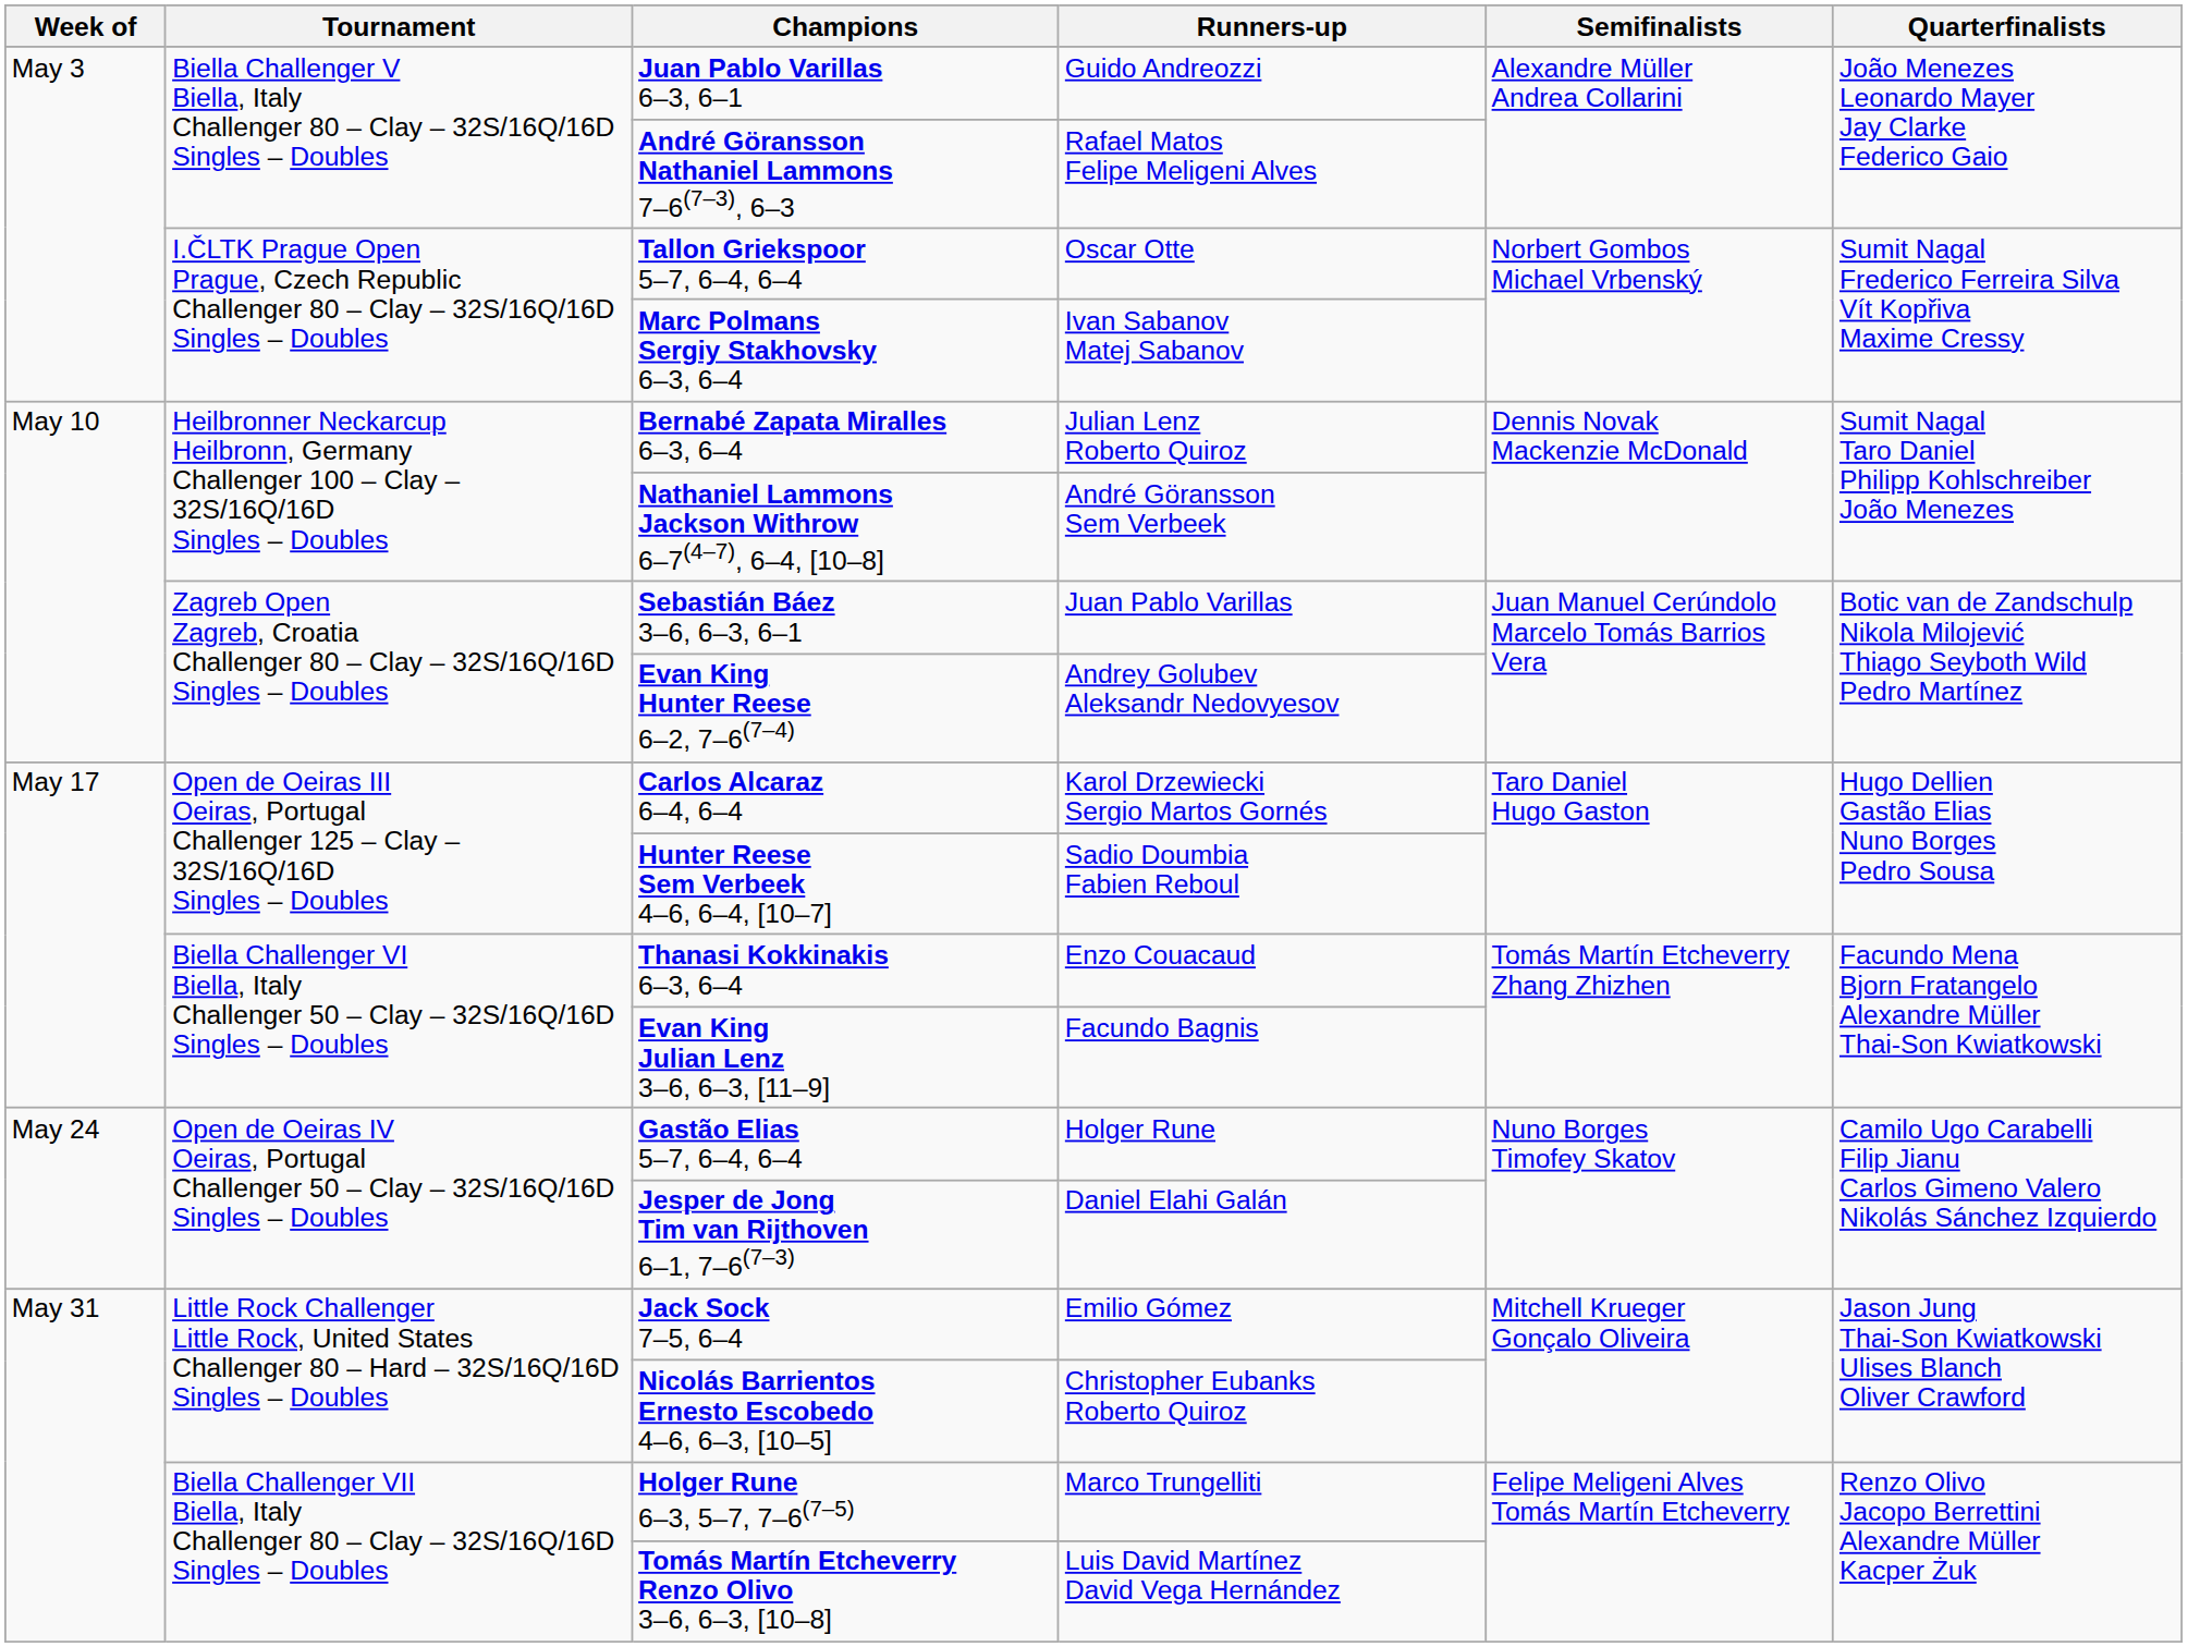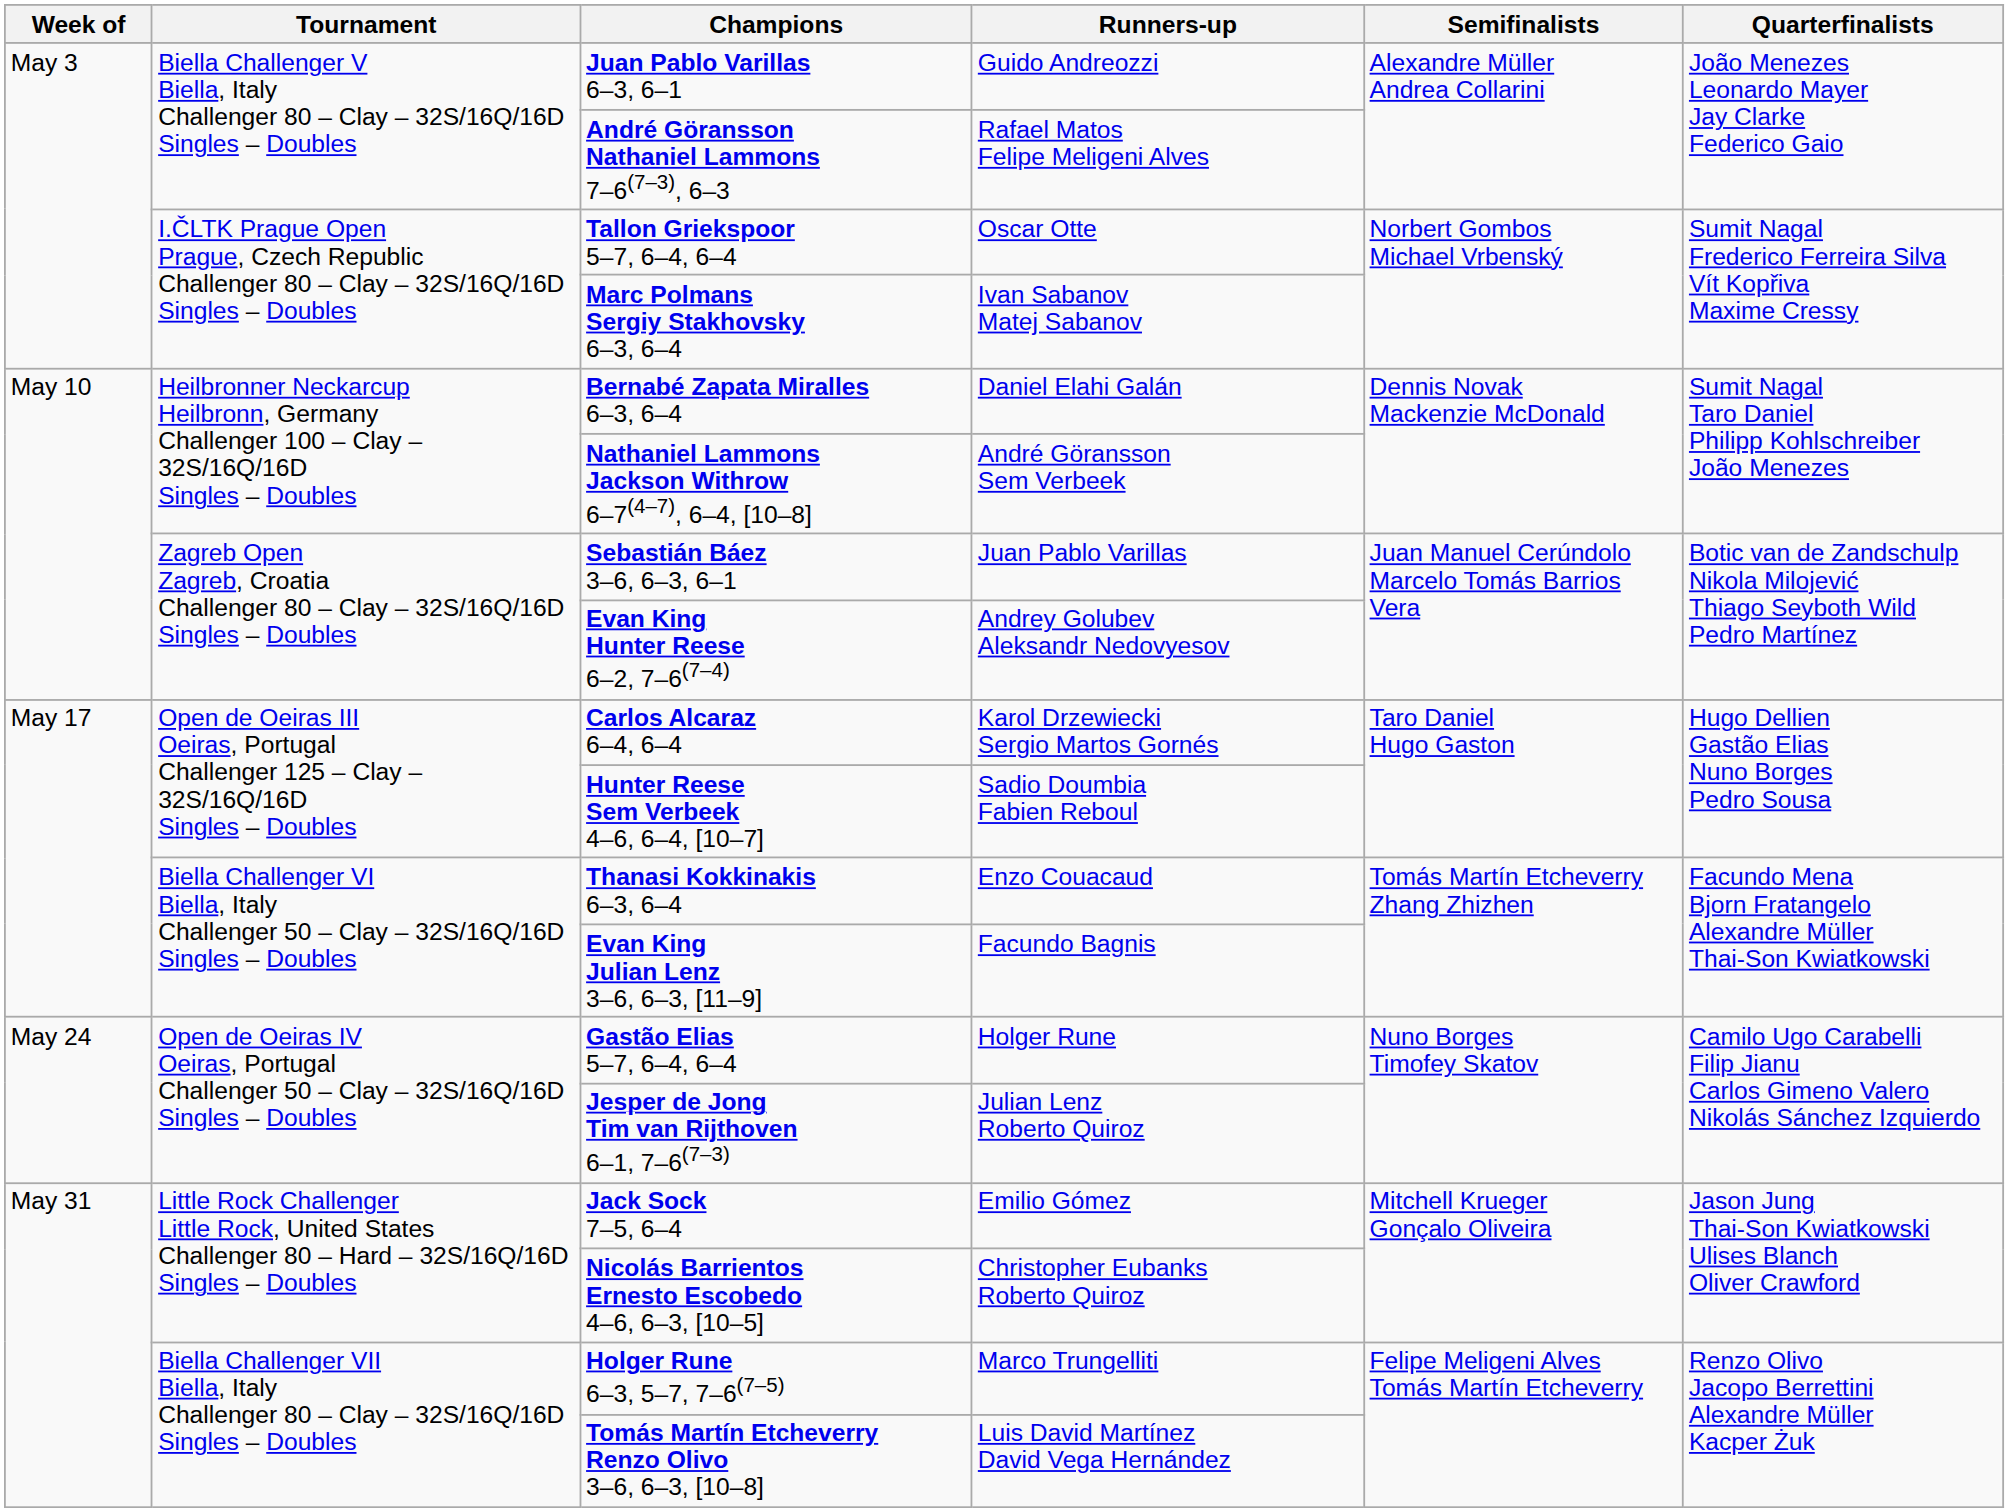 <table class="wikitable" style="font-size:85%;">
 <tr>
 <th width="75">Week of</th>
 <th width="230">Tournament</th>
 <th width="210">Champions</th>
 <th width="210">Runners-up</th>
 <th width="170">Semifinalists</th>
 <th width="170">Quarterfinalists</th>
 </tr>
 <tr valign=top>
 <td rowspan=4>May 3</td>
 <td rowspan=2><a href='#'>Biella Challenger V</a><br><a href='#'>Biella</a>, Italy <br> Challenger 80 – Clay – 32S/16Q/16D<br><a href='#'>Singles</a> – <a href='#'>Doubles</a></td>
 <td> <strong><a href='#'>Juan Pablo Varillas</a></strong><br>6–3, 6–1</td>
 <td> <a href='#'>Guido Andreozzi</a></td>
 <td rowspan=2> <a href='#'>Alexandre Müller</a> <br>   <a href='#'>Andrea Collarini</a></td>
 <td rowspan=2> <a href='#'>João Menezes</a> <br> <a href='#'>Leonardo Mayer</a> <br> <a href='#'>Jay Clarke</a> <br>  <a href='#'>Federico Gaio</a></td>
 </tr>
 <tr valign=top>
 <td> <strong><a href='#'>André Göransson</a></strong><br> <strong><a href='#'>Nathaniel Lammons</a></strong><br>7–6<sup>(7–3)</sup>, 6–3</td>
 <td> <a href='#'>Rafael Matos</a><br> <a href='#'>Felipe Meligeni Alves</a></td>
 </tr>
 <tr valign=top>
 <td rowspan=2><a href='#'>I.ČLTK Prague Open</a><br><a href='#'>Prague</a>, Czech Republic <br> Challenger 80 – Clay – 32S/16Q/16D<br><a href='#'>Singles</a> – <a href='#'>Doubles</a></td>
 <td> <strong><a href='#'>Tallon Griekspoor</a></strong><br>5–7, 6–4, 6–4</td>
 <td> <a href='#'>Oscar Otte</a></td>
 <td rowspan=2> <a href='#'>Norbert Gombos</a> <br>  <a href='#'>Michael Vrbenský</a></td>
 <td rowspan=2> <a href='#'>Sumit Nagal</a> <br>  <a href='#'>Frederico Ferreira Silva</a> <br> <a href='#'>Vít Kopřiva</a> <br>  <a href='#'>Maxime Cressy</a></td>
 </tr>
 <tr valign=top>
 <td> <strong><a href='#'>Marc Polmans</a></strong><br> <strong><a href='#'>Sergiy Stakhovsky</a></strong><br>6–3, 6–4</td>
 <td> <a href='#'>Ivan Sabanov</a><br> <a href='#'>Matej Sabanov</a></td>
 </tr>
 <tr valign=top>
 <td rowspan=4>May 10</td>
 <td rowspan=2><a href='#'>Heilbronner Neckarcup</a><br><a href='#'>Heilbronn</a>, Germany <br> Challenger 100 – Clay – 32S/16Q/16D<br><a href='#'>Singles</a> – <a href='#'>Doubles</a></td>
 <td> <strong><a href='#'>Bernabé Zapata Miralles</a></strong><br>6–3, 6–4</td>
-<td> <a href='#'>Julian Lenz</a><br> <a href='#'>Roberto Quiroz</a></td>
+<td> <a href='#'>Daniel Elahi Galán</a></td>
 <td rowspan=2> <a href='#'>Dennis Novak</a> <br>  <a href='#'>Mackenzie McDonald</a></td>
 <td rowspan=2> <a href='#'>Sumit Nagal</a> <br> <a href='#'>Taro Daniel</a> <br> <a href='#'>Philipp Kohlschreiber</a> <br>  <a href='#'>João Menezes</a></td>
 </tr>
 <tr valign=top>
 <td> <strong><a href='#'>Nathaniel Lammons</a></strong><br> <strong><a href='#'>Jackson Withrow</a></strong><br>6–7<sup>(4–7)</sup>, 6–4, [10–8]</td>
 <td> <a href='#'>André Göransson</a><br> <a href='#'>Sem Verbeek</a></td>
 </tr>
 <tr valign=top>
 <td rowspan=2><a href='#'>Zagreb Open</a><br><a href='#'>Zagreb</a>, Croatia <br> Challenger 80 – Clay – 32S/16Q/16D<br><a href='#'>Singles</a> – <a href='#'>Doubles</a></td>
 <td> <strong><a href='#'>Sebastián Báez</a></strong><br>3–6, 6–3, 6–1</td>
 <td> <a href='#'>Juan Pablo Varillas</a></td>
 <td rowspan=2> <a href='#'>Juan Manuel Cerúndolo</a> <br>  <a href='#'>Marcelo Tomás Barrios Vera</a></td>
 <td rowspan=2> <a href='#'>Botic van de Zandschulp</a> <br> <a href='#'>Nikola Milojević</a> <br> <a href='#'>Thiago Seyboth Wild</a> <br>  <a href='#'>Pedro Martínez</a></td>
 </tr>
 <tr valign=top>
 <td> <strong><a href='#'>Evan King</a></strong><br> <strong><a href='#'>Hunter Reese</a></strong><br>6–2, 7–6<sup>(7–4)</sup></td>
 <td> <a href='#'>Andrey Golubev</a><br> <a href='#'>Aleksandr Nedovyesov</a></td>
 </tr>
 <tr valign=top>
 <td rowspan=4>May 17</td>
 <td rowspan=2><a href='#'>Open de Oeiras III</a><br><a href='#'>Oeiras</a>, Portugal <br> Challenger 125 – Clay – 32S/16Q/16D<br><a href='#'>Singles</a> – <a href='#'>Doubles</a></td>
 <td> <strong><a href='#'>Carlos Alcaraz</a></strong><br>6–4, 6–4</td>
 <td> <a href='#'>Karol Drzewiecki</a><br> <a href='#'>Sergio Martos Gornés</a></td>
 <td rowspan=2> <a href='#'>Taro Daniel</a> <br>  <a href='#'>Hugo Gaston</a></td>
 <td rowspan=2> <a href='#'>Hugo Dellien</a> <br> <a href='#'>Gastão Elias</a> <br>  <a href='#'>Nuno Borges</a> <br>  <a href='#'>Pedro Sousa</a></td>
 </tr>
 <tr valign=top>
 <td> <strong><a href='#'>Hunter Reese</a></strong><br> <strong><a href='#'>Sem Verbeek</a></strong><br>4–6, 6–4, [10–7]</td>
 <td> <a href='#'>Sadio Doumbia</a><br> <a href='#'>Fabien Reboul</a></td>
 </tr>
 <tr valign=top>
 <td rowspan=2><a href='#'>Biella Challenger VI</a><br><a href='#'>Biella</a>, Italy <br> Challenger 50 – Clay – 32S/16Q/16D<br><a href='#'>Singles</a> – <a href='#'>Doubles</a></td>
 <td> <strong><a href='#'>Thanasi Kokkinakis</a></strong><br>6–3, 6–4</td>
 <td> <a href='#'>Enzo Couacaud</a></td>
 <td rowspan=2> <a href='#'>Tomás Martín Etcheverry</a> <br>  <a href='#'>Zhang Zhizhen</a></td>
 <td rowspan=2> <a href='#'>Facundo Mena</a> <br>  <a href='#'>Bjorn Fratangelo</a> <br>  <a href='#'>Alexandre Müller</a> <br>  <a href='#'>Thai-Son Kwiatkowski</a></td>
 </tr>
 <tr valign=top>
 <td> <strong><a href='#'>Evan King</a></strong><br> <strong><a href='#'>Julian Lenz</a></strong><br>3–6, 6–3, [11–9]</td>
 <td> <a href='#'>Facundo Bagnis</a></td>
 </tr>
 <tr valign=top>
 <td rowspan=2>May 24</td>
 <td rowspan=2><a href='#'>Open de Oeiras IV</a><br><a href='#'>Oeiras</a>, Portugal <br> Challenger 50 – Clay – 32S/16Q/16D<br><a href='#'>Singles</a> – <a href='#'>Doubles</a></td>
 <td> <strong><a href='#'>Gastão Elias</a></strong><br>5–7, 6–4, 6–4</td>
 <td> <a href='#'>Holger Rune</a></td>
 <td rowspan=2> <a href='#'>Nuno Borges</a> <br>  <a href='#'>Timofey Skatov</a></td>
 <td rowspan=2> <a href='#'>Camilo Ugo Carabelli</a> <br> <a href='#'>Filip Jianu</a> <br> <a href='#'>Carlos Gimeno Valero</a> <br>  <a href='#'>Nikolás Sánchez Izquierdo</a></td>
 </tr>
 <tr valign=top>
 <td> <strong><a href='#'>Jesper de Jong</a></strong><br> <strong><a href='#'>Tim van Rijthoven</a></strong><br>6–1, 7–6<sup>(7–3)</sup></td>
-<td> <a href='#'>Daniel Elahi Galán</a></td>
+<td> <a href='#'>Julian Lenz</a><br> <a href='#'>Roberto Quiroz</a></td>
 </tr>
 <tr valign=top>
 <td rowspan=4>May 31</td>
 <td rowspan=2><a href='#'>Little Rock Challenger</a><br><a href='#'>Little Rock</a>, United States <br> Challenger 80 – Hard – 32S/16Q/16D<br><a href='#'>Singles</a> – <a href='#'>Doubles</a></td>
 <td> <strong><a href='#'>Jack Sock</a></strong><br>7–5, 6–4</td>
 <td> <a href='#'>Emilio Gómez</a></td>
 <td rowspan=2> <a href='#'>Mitchell Krueger</a> <br>  <a href='#'>Gonçalo Oliveira</a></td>
 <td rowspan=2> <a href='#'>Jason Jung</a> <br> <a href='#'>Thai-Son Kwiatkowski</a> <br> <a href='#'>Ulises Blanch</a> <br>  <a href='#'>Oliver Crawford</a></td>
 </tr>
 <tr valign=top>
 <td> <strong><a href='#'>Nicolás Barrientos</a></strong><br> <strong><a href='#'>Ernesto Escobedo</a></strong><br>4–6, 6–3, [10–5]</td>
 <td> <a href='#'>Christopher Eubanks</a><br> <a href='#'>Roberto Quiroz</a></td>
 </tr>
 <tr valign=top>
 <td rowspan=2><a href='#'>Biella Challenger VII</a><br><a href='#'>Biella</a>, Italy <br> Challenger 80 – Clay – 32S/16Q/16D<br><a href='#'>Singles</a> – <a href='#'>Doubles</a></td>
 <td> <strong><a href='#'>Holger Rune</a></strong><br>6–3, 5–7, 7–6<sup>(7–5)</sup></td>
 <td> <a href='#'>Marco Trungelliti</a></td>
 <td rowspan=2> <a href='#'>Felipe Meligeni Alves</a> <br>  <a href='#'>Tomás Martín Etcheverry</a></td>
 <td rowspan=2> <a href='#'>Renzo Olivo</a> <br> <a href='#'>Jacopo Berrettini</a><br> <a href='#'>Alexandre Müller</a><br>  <a href='#'>Kacper Żuk</a></td>
 </tr>
 <tr valign=top>
 <td> <strong><a href='#'>Tomás Martín Etcheverry</a></strong><br> <strong><a href='#'>Renzo Olivo</a></strong><br>3–6, 6–3, [10–8]</td>
 <td> <a href='#'>Luis David Martínez</a><br> <a href='#'>David Vega Hernández</a></td>
 </tr>
 </table>
